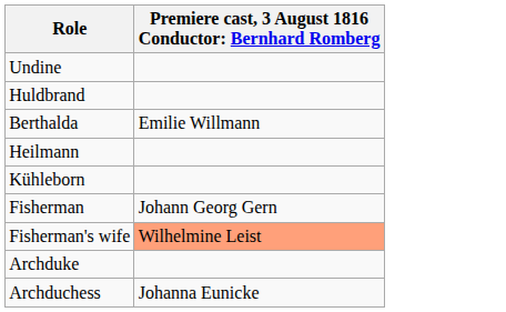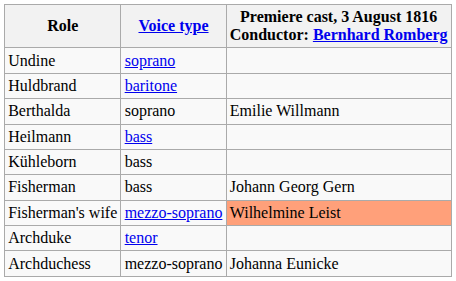 <table class="wikitable">
 <tr>
 <th>Role</th>
+<th><a href='#'>Voice type</a></th>
 <th>Premiere cast, 3 August 1816<br>Conductor: <a href='#'>Bernhard Romberg</a></th>
 </tr>
 <tr>
 <td>Undine</td>
+<td><a href='#'>soprano</a></td>
 <td></td>
 </tr>
 <tr>
 <td>Huldbrand</td>
+<td><a href='#'>baritone</a></td>
 <td></td>
 </tr>
 <tr>
 <td>Berthalda</td>
+<td>soprano</td>
 <td>Emilie Willmann</td>
 </tr>
 <tr>
 <td>Heilmann</td>
+<td><a href='#'>bass</a></td>
 <td></td>
 </tr>
 <tr>
 <td>Kühleborn</td>
+<td>bass</td>
 <td></td>
 </tr>
 <tr>
 <td>Fisherman</td>
+<td>bass</td>
 <td>Johann Georg Gern</td>
 </tr>
 <tr>
 <td>Fisherman's wife</td>
+<td><a href='#'>mezzo-soprano</a></td>
 <td style="background: lightsalmon;">Wilhelmine Leist</td>
 </tr>
 <tr>
 <td>Archduke</td>
+<td><a href='#'>tenor</a></td>
 <td></td>
 </tr>
 <tr>
 <td>Archduchess</td>
+<td>mezzo-soprano</td>
 <td>Johanna Eunicke</td>
 </tr>
 </table>
